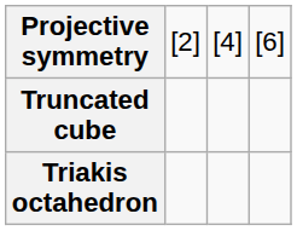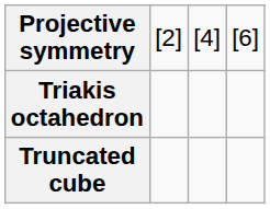 <table class=wikitable>
 <tr align=center>
 <th>Projective<br>symmetry</th>
 <td>[2]</td>
 <td>[4]</td>
 <td>[6]</td>
 </tr>
+<tr align=center>
+<th>Triakis<br>octahedron</th>
+<td></td>
+<td></td>
+<td></td>
+</tr>
 <tr>
 <th>Truncated<br>cube</th>
 <td></td>
 <td></td>
 <td></td>
 </tr>
-<tr align=center>
-<th>Triakis<br>octahedron</th>
-<td></td>
-<td></td>
-<td></td>
-</tr>
 </table>
